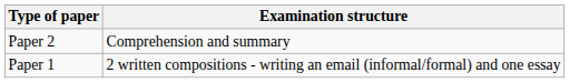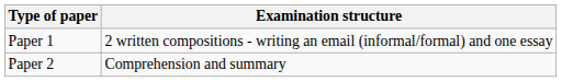 <table class="wikitable">
 <tr>
 <th>Type of paper</th>
 <th>Examination structure</th>
 </tr>
 <tr>
+<td>Paper 1</td>
+<td>2 written compositions - writing an email (informal/formal) and one essay</td>
+</tr>
+<tr>
 <td>Paper 2</td>
 <td>Comprehension and summary</td>
 </tr>
-<tr>
-<td>Paper 1</td>
-<td>2 written compositions - writing an email (informal/formal) and one essay</td>
-</tr>
 </table>
